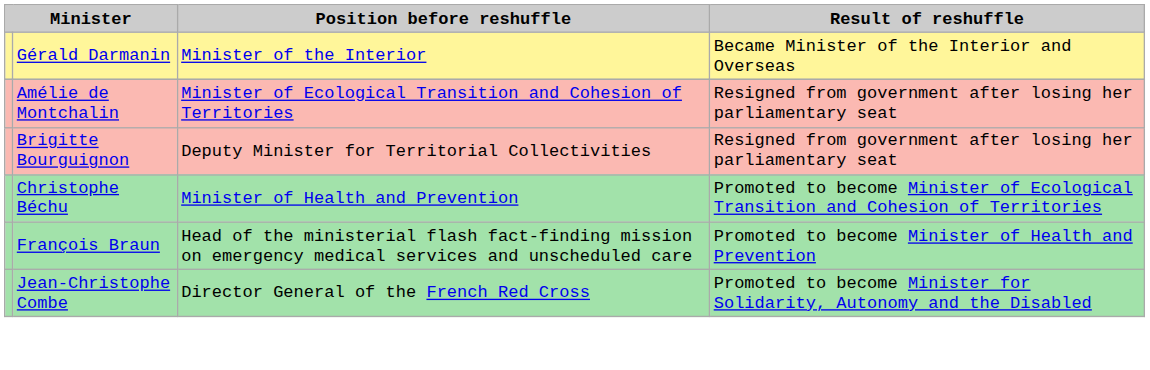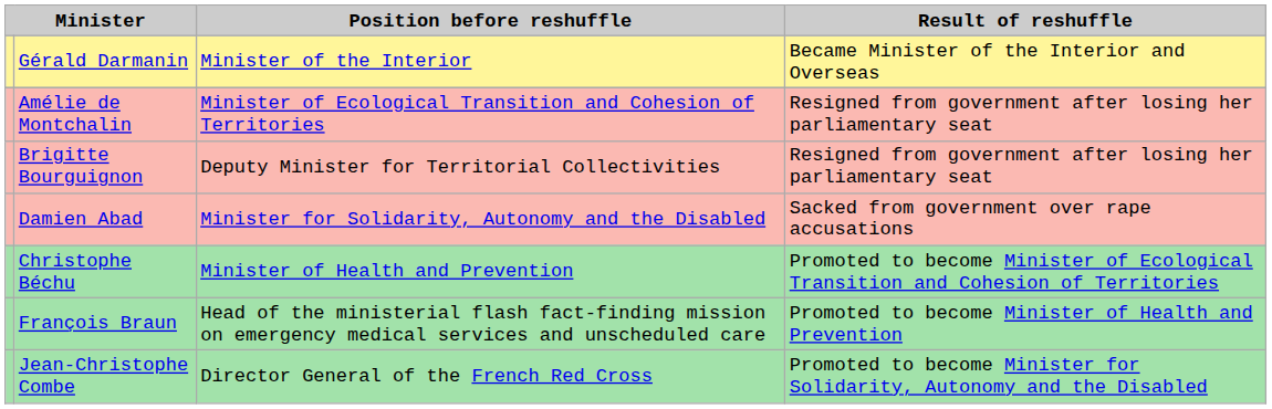 <table class="wikitable">
 <tr>
 <th scope="col" style="background:#ccc;" colspan=2>Minister</th>
 <th scope="col" style="background:#ccc;">Position before reshuffle</th>
 <th scope="col" style="background:#ccc;">Result of reshuffle</th>
 </tr>
 <tr style="background:#FFF69A;" colspan="4" |>
 <td></td>
 <td><a href='#'>Gérald Darmanin</a></td>
 <td><a href='#'>Minister of the Interior</a></td>
 <td>Became Minister of the Interior and Overseas</td>
 </tr>
 <tr>
 </tr>
 <tr style="background:#FBB9B2;" colspan="4" |>
 <td></td>
 <td><a href='#'>Amélie de Montchalin</a></td>
 <td><a href='#'>Minister of Ecological Transition and Cohesion of Territories</a></td>
 <td>Resigned from government after losing her parliamentary seat</td>
 </tr>
 <tr style="background:#FBB9B2;" colspan="4" |>
 <td></td>
 <td><a href='#'>Brigitte Bourguignon</a></td>
 <td>Deputy Minister for Territorial Collectivities</td>
 <td>Resigned from government after losing her parliamentary seat</td>
 </tr>
+<tr style="background:#FBB9B2;" colspan="4" |>
+<td></td>
+<td><a href='#'>Damien Abad</a></td>
+<td><a href='#'>Minister for Solidarity, Autonomy and the Disabled</a></td>
+<td>Sacked from government over rape accusations</td>
+</tr>
 <tr style="background:#A2E2AA;" colspan="4" |>
 <td></td>
 <td><a href='#'>Christophe Béchu</a></td>
 <td><a href='#'>Minister of Health and Prevention</a></td>
 <td>Promoted to become <a href='#'>Minister of Ecological Transition and Cohesion of Territories</a></td>
 </tr>
 <tr style="background:#A2E2AA;" colspan="4" |>
 <td></td>
 <td><a href='#'>François Braun</a></td>
 <td>Head of the ministerial flash fact-finding mission on emergency medical services and unscheduled care</td>
 <td>Promoted to become <a href='#'>Minister of Health and Prevention</a></td>
 </tr>
 <tr style="background:#A2E2AA;" colspan="4" |>
 <td></td>
 <td><a href='#'>Jean-Christophe Combe</a></td>
 <td>Director General of the <a href='#'>French Red Cross</a></td>
 <td>Promoted to become <a href='#'>Minister for Solidarity, Autonomy and the Disabled</a></td>
 </tr>
 </table>
